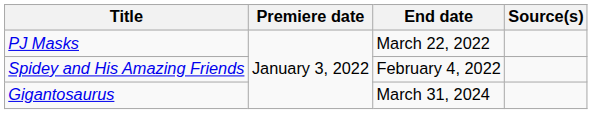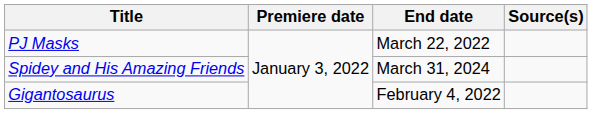 <table class="wikitable sortable">
 <tr>
 <th>Title</th>
 <th>Premiere date</th>
 <th>End date</th>
 <th>Source(s)</th>
 </tr>
 <tr>
 <td><em><a href='#'>PJ Masks</a></em></td>
 <td rowspan="3">January 3, 2022</td>
 <td>March 22, 2022</td>
 <td></td>
 </tr>
 <tr>
 <td><em><a href='#'>Spidey and His Amazing Friends</a></em></td>
-<td>February 4, 2022</td>
+<td>March 31, 2024</td>
 <td></td>
 </tr>
 <tr>
 <td><em><a href='#'>Gigantosaurus</a></em></td>
-<td>March 31, 2024</td>
+<td>February 4, 2022</td>
 <td></td>
 </tr>
 </table>
